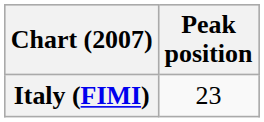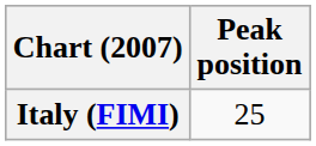 <table class="wikitable plainrowheaders">
 <tr>
 <th scope="col">Chart (2007)</th>
 <th scope="col">Peak<br>position</th>
 </tr>
 <tr>
 <th scope="row">Italy (<a href='#'>FIMI</a>)</th>
-<td align="center">23</td>
+<td align="center">25</td>
 </tr>
 </table>
